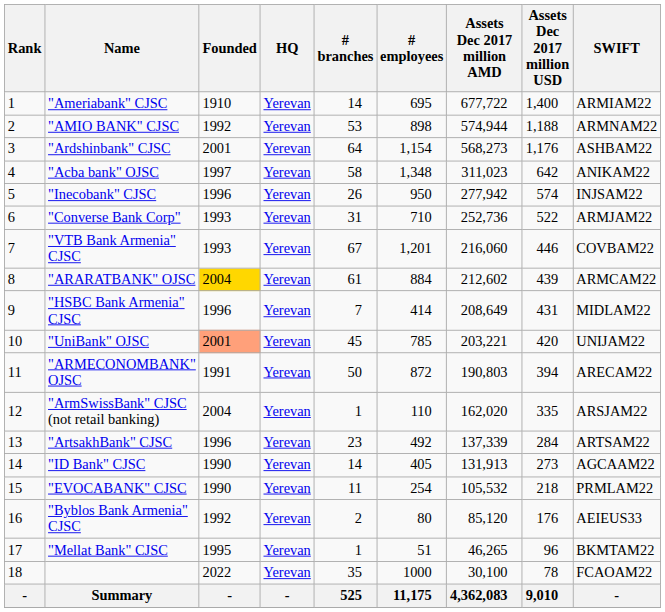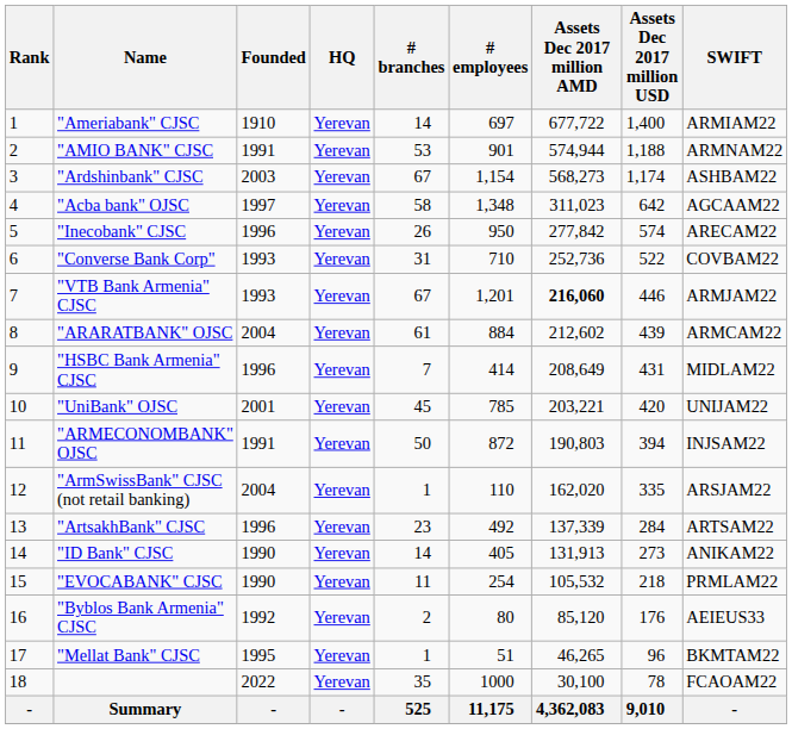 <table class="wikitable sortable">
 <tr>
 <th>Rank</th>
 <th>Name</th>
 <th>Founded</th>
 <th>HQ</th>
 <th># <br> branches</th>
 <th># <br> employees</th>
 <th>Assets <br> Dec 2017 <br> million AMD</th>
 <th>Assets <br> Dec 2017 <br> million USD</th>
 <th>SWIFT</th>
 </tr>
 <tr>
 <td>1</td>
 <td><a href='#'>"Ameriabank" CJSC</a></td>
 <td>1910</td>
 <td><a href='#'>Yerevan</a></td>
 <td style="text-align: right; padding-right: 1em;">14</td>
-<td style="text-align: right; padding-right: 1em;">695</td>
+<td style="text-align: right; padding-right: 1em;">697</td>
 <td style="text-align: right; padding-right: 1em;">677,722</td>
 <td style="text-align: right; padding-right: 1em;">1,400</td>
 <td>ARMIAM22</td>
 </tr>
 <tr>
 <td>2</td>
 <td><a href='#'>"AMIO BANK" CJSC</a></td>
-<td>1992</td>
+<td>1991</td>
 <td><a href='#'>Yerevan</a></td>
 <td style="text-align: right; padding-right: 1em;">53</td>
-<td style="text-align: right; padding-right: 1em;">898</td>
+<td style="text-align: right; padding-right: 1em;">901</td>
 <td style="text-align: right; padding-right: 1em;">574,944</td>
 <td style="text-align: right; padding-right: 1em;">1,188</td>
 <td>ARMNAM22</td>
 </tr>
 <tr>
 <td>3</td>
 <td><a href='#'>"Ardshinbank" CJSC</a></td>
-<td>2001</td>
+<td>2003</td>
 <td><a href='#'>Yerevan</a></td>
-<td style="text-align: right; padding-right: 1em;">64</td>
+<td style="text-align: right; padding-right: 1em;">67</td>
 <td style="text-align: right; padding-right: 1em;">1,154</td>
 <td style="text-align: right; padding-right: 1em;">568,273</td>
-<td style="text-align: right; padding-right: 1em;">1,176</td>
+<td style="text-align: right; padding-right: 1em;">1,174</td>
 <td>ASHBAM22</td>
 </tr>
 <tr>
 <td>4</td>
 <td><a href='#'>"Acba bank" OJSC</a></td>
 <td>1997</td>
 <td><a href='#'>Yerevan</a></td>
 <td style="text-align: right; padding-right: 1em;">58</td>
 <td style="text-align: right; padding-right: 1em;">1,348</td>
 <td style="text-align: right; padding-right: 1em;">311,023</td>
 <td style="text-align: right; padding-right: 1em;">642</td>
-<td>ANIKAM22</td>
+<td>AGCAAM22</td>
 </tr>
 <tr>
 <td>5</td>
 <td><a href='#'>"Inecobank" CJSC</a></td>
 <td>1996</td>
 <td><a href='#'>Yerevan</a></td>
 <td style="text-align: right; padding-right: 1em;">26</td>
 <td style="text-align: right; padding-right: 1em;">950</td>
-<td style="text-align: right; padding-right: 1em;">277,942</td>
+<td style="text-align: right; padding-right: 1em;">277,842</td>
 <td style="text-align: right; padding-right: 1em;">574</td>
-<td>INJSAM22</td>
+<td>ARECAM22</td>
 </tr>
 <tr>
 <td>6</td>
 <td><a href='#'>"Converse Bank Corp"</a></td>
 <td>1993</td>
 <td><a href='#'>Yerevan</a></td>
 <td style="text-align: right; padding-right: 1em;">31</td>
 <td style="text-align: right; padding-right: 1em;">710</td>
 <td style="text-align: right; padding-right: 1em;">252,736</td>
 <td style="text-align: right; padding-right: 1em;">522</td>
-<td>ARMJAM22</td>
+<td>COVBAM22</td>
 </tr>
 <tr>
 <td>7</td>
 <td><a href='#'>"VTB Bank Armenia" CJSC</a></td>
 <td>1993</td>
 <td><a href='#'>Yerevan</a></td>
 <td style="text-align: right; padding-right: 1em;">67</td>
 <td style="text-align: right; padding-right: 1em;">1,201</td>
-<td style="text-align: right; padding-right: 1em;">216,060</td>
+<td style="text-align: right; padding-right: 1em;"><strong>216,060</strong></td>
 <td style="text-align: right; padding-right: 1em;">446</td>
-<td>COVBAM22</td>
+<td>ARMJAM22</td>
 </tr>
 <tr>
 <td>8</td>
 <td><a href='#'>"ARARATBANK" OJSC</a></td>
-<td style="background: gold;">2004</td>
+<td>2004</td>
 <td><a href='#'>Yerevan</a></td>
 <td style="text-align: right; padding-right: 1em;">61</td>
 <td style="text-align: right; padding-right: 1em;">884</td>
 <td style="text-align: right; padding-right: 1em;">212,602</td>
 <td style="text-align: right; padding-right: 1em;">439</td>
 <td>ARMCAM22</td>
 </tr>
 <tr>
 <td>9</td>
 <td><a href='#'>"HSBC Bank Armenia" CJSC</a></td>
 <td>1996</td>
 <td><a href='#'>Yerevan</a></td>
 <td style="text-align: right; padding-right: 1em;">7</td>
 <td style="text-align: right; padding-right: 1em;">414</td>
 <td style="text-align: right; padding-right: 1em;">208,649</td>
 <td style="text-align: right; padding-right: 1em;">431</td>
 <td>MIDLAM22</td>
 </tr>
 <tr>
 <td>10</td>
 <td><a href='#'>"UniBank" OJSC</a></td>
-<td style="background: lightsalmon;">2001</td>
+<td>2001</td>
 <td><a href='#'>Yerevan</a></td>
 <td style="text-align: right; padding-right: 1em;">45</td>
 <td style="text-align: right; padding-right: 1em;">785</td>
 <td style="text-align: right; padding-right: 1em;">203,221</td>
 <td style="text-align: right; padding-right: 1em;">420</td>
 <td>UNIJAM22</td>
 </tr>
 <tr>
 <td>11</td>
 <td><a href='#'>"ARMECONOMBANK" OJSC</a></td>
 <td>1991</td>
 <td><a href='#'>Yerevan</a></td>
 <td style="text-align: right; padding-right: 1em;">50</td>
 <td style="text-align: right; padding-right: 1em;">872</td>
 <td style="text-align: right; padding-right: 1em;">190,803</td>
 <td style="text-align: right; padding-right: 1em;">394</td>
-<td>ARECAM22</td>
+<td>INJSAM22</td>
 </tr>
 <tr>
 <td>12</td>
 <td><a href='#'>"ArmSwissBank" CJSC</a> (not retail banking)</td>
 <td>2004</td>
 <td><a href='#'>Yerevan</a></td>
 <td style="text-align: right; padding-right: 1em;">1</td>
 <td style="text-align: right; padding-right: 1em;">110</td>
 <td style="text-align: right; padding-right: 1em;">162,020</td>
 <td style="text-align: right; padding-right: 1em;">335</td>
 <td>ARSJAM22</td>
 </tr>
 <tr>
 <td>13</td>
 <td><a href='#'>"ArtsakhBank" CJSC</a></td>
 <td>1996</td>
 <td><a href='#'>Yerevan</a></td>
 <td style="text-align: right; padding-right: 1em;">23</td>
 <td style="text-align: right; padding-right: 1em;">492</td>
 <td style="text-align: right; padding-right: 1em;">137,339</td>
 <td style="text-align: right; padding-right: 1em;">284</td>
 <td>ARTSAM22</td>
 </tr>
 <tr>
 <td>14</td>
 <td><a href='#'>"ID Bank" CJSC</a></td>
 <td>1990</td>
 <td><a href='#'>Yerevan</a></td>
 <td style="text-align: right; padding-right: 1em;">14</td>
 <td style="text-align: right; padding-right: 1em;">405</td>
 <td style="text-align: right; padding-right: 1em;">131,913</td>
 <td style="text-align: right; padding-right: 1em;">273</td>
-<td>AGCAAM22</td>
+<td>ANIKAM22</td>
 </tr>
 <tr>
 <td>15</td>
 <td><a href='#'>"EVOCABANK" CJSC</a></td>
 <td>1990</td>
 <td><a href='#'>Yerevan</a></td>
 <td style="text-align: right; padding-right: 1em;">11</td>
 <td style="text-align: right; padding-right: 1em;">254</td>
 <td style="text-align: right; padding-right: 1em;">105,532</td>
 <td style="text-align: right; padding-right: 1em;">218</td>
 <td>PRMLAM22</td>
 </tr>
 <tr>
 <td>16</td>
 <td><a href='#'>"Byblos Bank Armenia" CJSC</a></td>
 <td>1992</td>
 <td><a href='#'>Yerevan</a></td>
 <td style="text-align: right; padding-right: 1em;">2</td>
 <td style="text-align: right; padding-right: 1em;">80</td>
 <td style="text-align: right; padding-right: 1em;">85,120</td>
 <td style="text-align: right; padding-right: 1em;">176</td>
 <td>AEIEUS33</td>
 </tr>
 <tr>
 <td>17</td>
 <td><a href='#'>"Mellat Bank" CJSC</a></td>
 <td>1995</td>
 <td><a href='#'>Yerevan</a></td>
 <td style="text-align: right; padding-right: 1em;">1</td>
 <td style="text-align: right; padding-right: 1em;">51</td>
 <td style="text-align: right; padding-right: 1em;">46,265</td>
 <td style="text-align: right; padding-right: 1em;">96</td>
 <td>BKMTAM22</td>
 </tr>
 <tr>
 <td>18</td>
 <td></td>
 <td>2022</td>
 <td><a href='#'>Yerevan</a></td>
 <td style="text-align: right; padding-right: 1em;">35</td>
 <td style="text-align: right; padding-right: 1em;">1000</td>
 <td style="text-align: right; padding-right: 1em;">30,100</td>
 <td style="text-align: right; padding-right: 1em;">78</td>
 <td>FCAOAM22</td>
 </tr>
 <tr class="sortbottom">
 <th>-</th>
 <th>Summary</th>
 <th>-</th>
 <th>-</th>
 <th style="text-align: right; padding-right: 1em;">525</th>
 <th style="text-align: right; padding-right: 1em;">11,175</th>
 <th style="text-align: right; padding-right: 1em;">4,362,083</th>
 <th style="text-align: right; padding-right: 1em;">9,010</th>
 <th>-</th>
 </tr>
 <tr>
 </tr>
 </table>
